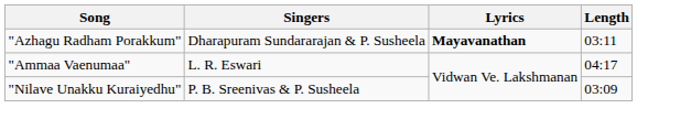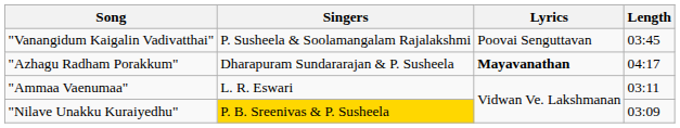 <table class="wikitable" style="font-size:95%;">
 <tr>
 <th>Song</th>
 <th>Singers</th>
 <th>Lyrics</th>
 <th>Length</th>
 </tr>
 <tr>
+<td>"Vanangidum Kaigalin Vadivatthai"</td>
+<td>P. Susheela & Soolamangalam Rajalakshmi</td>
+<td>Poovai Senguttavan</td>
+<td>03:45</td>
+</tr>
+<tr>
 <td>"Azhagu Radham Porakkum"</td>
 <td>Dharapuram Sundararajan & P. Susheela</td>
 <td><strong>Mayavanathan</strong></td>
-<td>03:11</td>
+<td>04:17</td>
 </tr>
 <tr>
 <td>"Ammaa Vaenumaa"</td>
 <td>L. R. Eswari</td>
 <td rowspan=2>Vidwan Ve. Lakshmanan</td>
-<td>04:17</td>
+<td>03:11</td>
 </tr>
 <tr>
 <td>"Nilave Unakku Kuraiyedhu"</td>
-<td>P. B. Sreenivas & P. Susheela</td>
+<td style="background: gold;">P. B. Sreenivas & P. Susheela</td>
 <td>03:09</td>
 </tr>
 </table>
